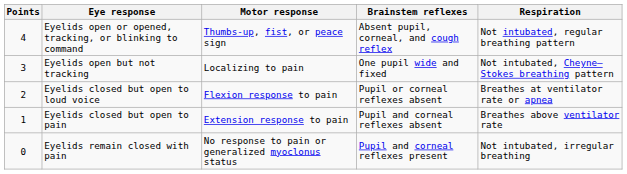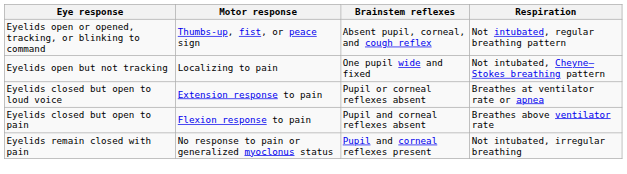 <table class="wikitable">
 <tr>
-<th style="text-align: center;">Points</th>
 <th>Eye response</th>
 <th>Motor response</th>
 <th>Brainstem reflexes</th>
 <th>Respiration</th>
 </tr>
 <tr>
-<td style="text-align: center;">4</td>
 <td>Eyelids open or opened, tracking, or blinking to command</td>
 <td><a href='#'>Thumbs-up</a>, <a href='#'>fist</a>, or <a href='#'>peace</a> sign</td>
 <td>Absent pupil, corneal, and <a href='#'>cough reflex</a></td>
 <td>Not <a href='#'>intubated</a>, regular breathing pattern</td>
 </tr>
 <tr>
-<td style="text-align: center;">3</td>
 <td>Eyelids open but not tracking</td>
 <td>Localizing to pain</td>
 <td>One pupil <a href='#'>wide</a> and fixed</td>
 <td>Not intubated, <a href='#'>Cheyne–Stokes breathing</a> pattern</td>
 </tr>
 <tr>
-<td style="text-align: center;">2</td>
 <td>Eyelids closed but open to loud voice</td>
-<td><a href='#'>Flexion response</a> to pain</td>
+<td><a href='#'>Extension response</a> to pain</td>
 <td>Pupil or corneal reflexes absent</td>
 <td>Breathes at ventilator rate or <a href='#'>apnea</a></td>
 </tr>
 <tr>
-<td style="text-align: center;">1</td>
 <td>Eyelids closed but open to pain</td>
-<td><a href='#'>Extension response</a> to pain</td>
+<td><a href='#'>Flexion response</a> to pain</td>
 <td>Pupil and corneal reflexes absent</td>
 <td>Breathes above <a href='#'>ventilator</a> rate</td>
 </tr>
 <tr>
-<td style="text-align: center;">0</td>
 <td>Eyelids remain closed with pain</td>
 <td>No response to pain or generalized <a href='#'>myoclonus</a> status</td>
 <td><a href='#'>Pupil</a> and <a href='#'>corneal</a> reflexes present</td>
 <td>Not intubated, irregular breathing</td>
 </tr>
 </table>
